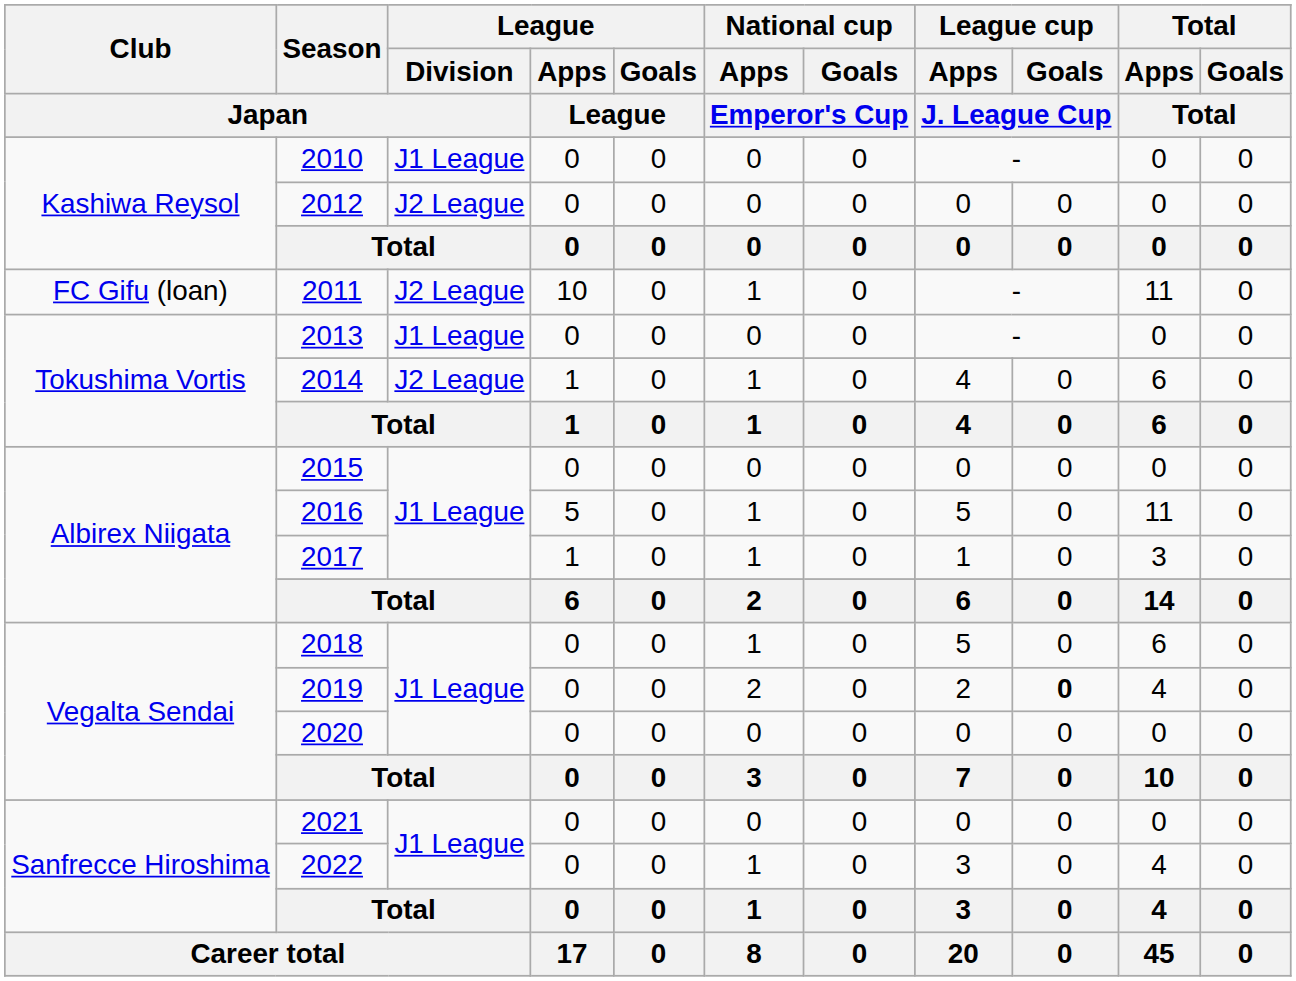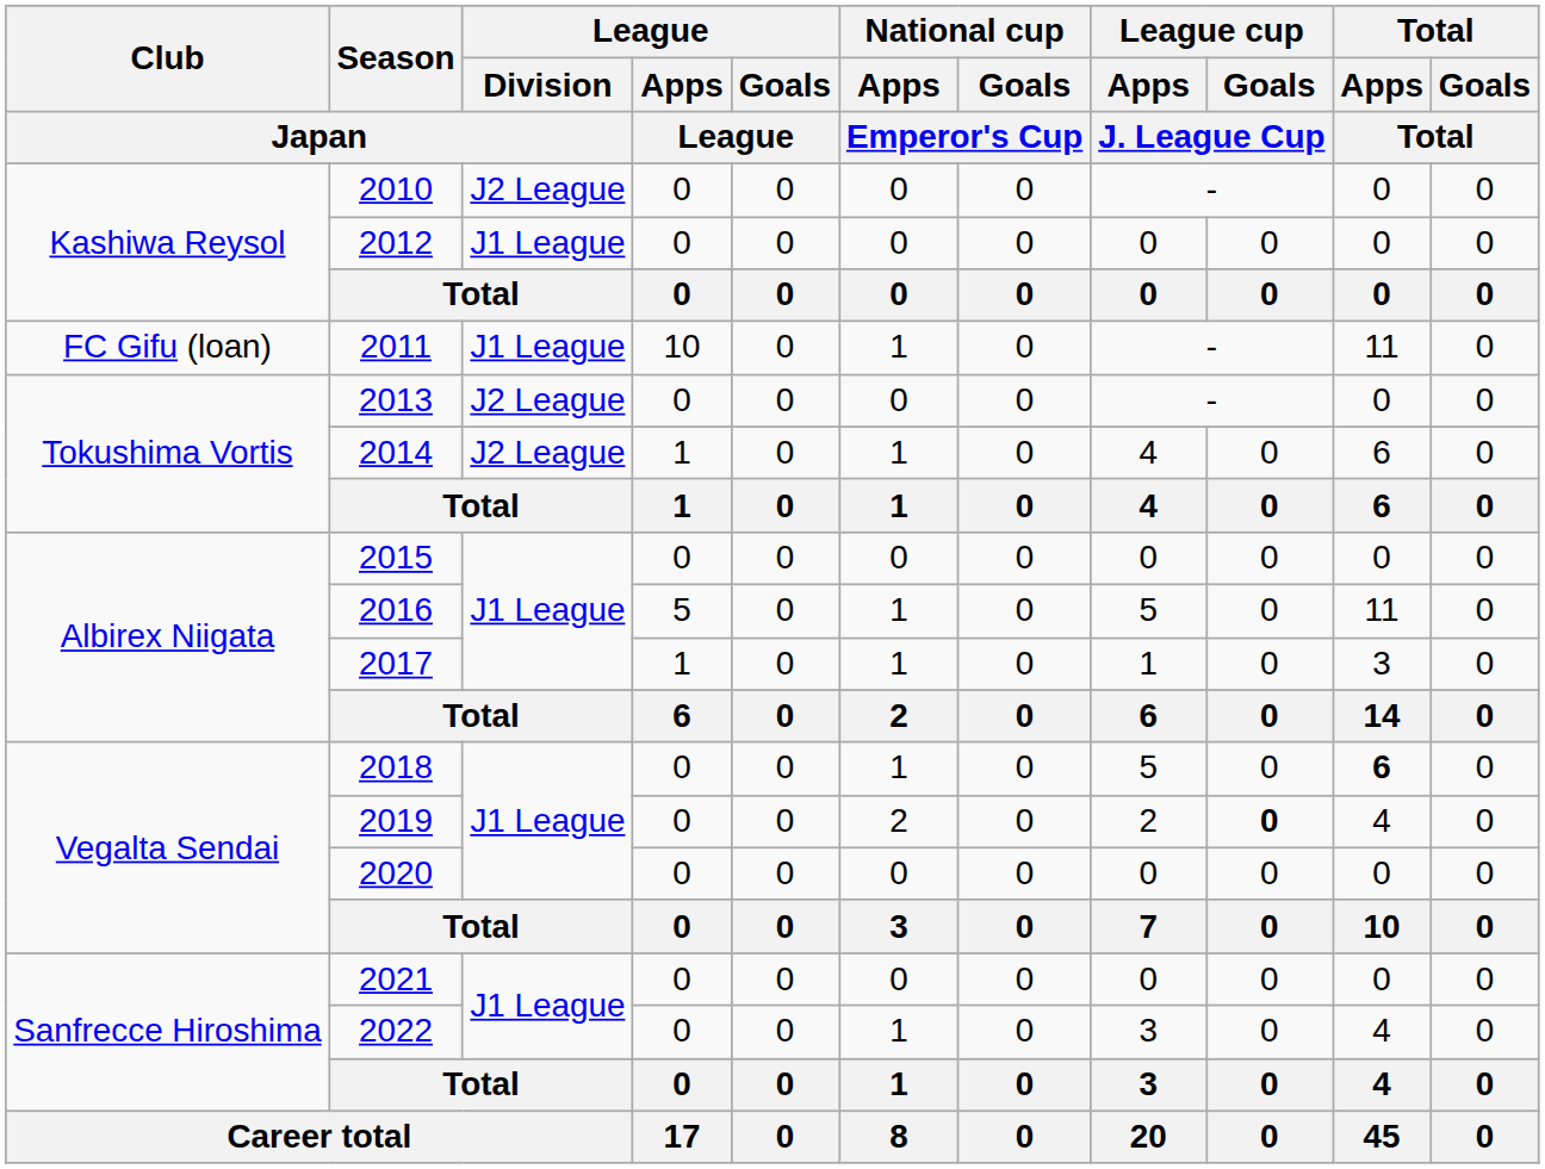 <table class="wikitable" style="text-align:center">
 <tr>
 <th rowspan=2>Club</th>
 <th rowspan=2>Season</th>
 <th colspan=3>League</th>
 <th colspan=2>National cup</th>
 <th colspan=2>League cup</th>
 <th colspan=2>Total</th>
 </tr>
 <tr>
 <th>Division</th>
 <th>Apps</th>
 <th>Goals</th>
 <th>Apps</th>
 <th>Goals</th>
 <th>Apps</th>
 <th>Goals</th>
 <th>Apps</th>
 <th>Goals</th>
 </tr>
 <tr>
 <th colspan=3>Japan</th>
 <th colspan=2>League</th>
 <th colspan=2><a href='#'>Emperor's Cup</a></th>
 <th colspan=2><a href='#'>J. League Cup</a></th>
 <th colspan=2>Total</th>
 </tr>
 <tr>
 <td rowspan="3"><a href='#'>Kashiwa Reysol</a></td>
 <td><a href='#'>2010</a></td>
-<td><a href='#'>J1 League</a></td>
+<td><a href='#'>J2 League</a></td>
 <td>0</td>
 <td>0</td>
 <td>0</td>
 <td>0</td>
 <td colspan="2">-</td>
 <td>0</td>
 <td>0</td>
 </tr>
 <tr>
 <td><a href='#'>2012</a></td>
-<td><a href='#'>J2 League</a></td>
+<td><a href='#'>J1 League</a></td>
 <td>0</td>
 <td>0</td>
 <td>0</td>
 <td>0</td>
 <td>0</td>
 <td>0</td>
 <td>0</td>
 <td>0</td>
 </tr>
 <tr>
 <th colspan="2">Total</th>
 <th>0</th>
 <th>0</th>
 <th>0</th>
 <th>0</th>
 <th>0</th>
 <th>0</th>
 <th>0</th>
 <th>0</th>
 </tr>
 <tr>
 <td><a href='#'>FC Gifu</a> (loan)</td>
 <td><a href='#'>2011</a></td>
-<td><a href='#'>J2 League</a></td>
+<td><a href='#'>J1 League</a></td>
 <td>10</td>
 <td>0</td>
 <td>1</td>
 <td>0</td>
 <td colspan="2">-</td>
 <td>11</td>
 <td>0</td>
 </tr>
 <tr>
 <td rowspan="3"><a href='#'>Tokushima Vortis</a></td>
 <td><a href='#'>2013</a></td>
-<td><a href='#'>J1 League</a></td>
+<td><a href='#'>J2 League</a></td>
 <td>0</td>
 <td>0</td>
 <td>0</td>
 <td>0</td>
 <td colspan="2">-</td>
 <td>0</td>
 <td>0</td>
 </tr>
 <tr>
 <td><a href='#'>2014</a></td>
 <td><a href='#'>J2 League</a></td>
 <td>1</td>
 <td>0</td>
 <td>1</td>
 <td>0</td>
 <td>4</td>
 <td>0</td>
 <td>6</td>
 <td>0</td>
 </tr>
 <tr>
 <th colspan="2">Total</th>
 <th>1</th>
 <th>0</th>
 <th>1</th>
 <th>0</th>
 <th>4</th>
 <th>0</th>
 <th>6</th>
 <th>0</th>
 </tr>
 <tr>
 <td rowspan="4"><a href='#'>Albirex Niigata</a></td>
 <td><a href='#'>2015</a></td>
 <td rowspan="3"><a href='#'>J1 League</a></td>
 <td>0</td>
 <td>0</td>
 <td>0</td>
 <td>0</td>
 <td>0</td>
 <td>0</td>
 <td>0</td>
 <td>0</td>
 </tr>
 <tr>
 <td><a href='#'>2016</a></td>
 <td>5</td>
 <td>0</td>
 <td>1</td>
 <td>0</td>
 <td>5</td>
 <td>0</td>
 <td>11</td>
 <td>0</td>
 </tr>
 <tr>
 <td><a href='#'>2017</a></td>
 <td>1</td>
 <td>0</td>
 <td>1</td>
 <td>0</td>
 <td>1</td>
 <td>0</td>
 <td>3</td>
 <td>0</td>
 </tr>
 <tr>
 <th colspan="2">Total</th>
 <th>6</th>
 <th>0</th>
 <th>2</th>
 <th>0</th>
 <th>6</th>
 <th>0</th>
 <th>14</th>
 <th>0</th>
 </tr>
 <tr>
 <td rowspan="4"><a href='#'>Vegalta Sendai</a></td>
 <td><a href='#'>2018</a></td>
 <td rowspan="3"><a href='#'>J1 League</a></td>
 <td>0</td>
 <td>0</td>
 <td>1</td>
 <td>0</td>
 <td>5</td>
 <td>0</td>
-<td>6</td>
+<td><strong>6</strong></td>
 <td>0</td>
 </tr>
 <tr>
 <td><a href='#'>2019</a></td>
 <td>0</td>
 <td>0</td>
 <td>2</td>
 <td>0</td>
 <td>2</td>
 <td><strong>0</strong></td>
 <td>4</td>
 <td>0</td>
 </tr>
 <tr>
 <td><a href='#'>2020</a></td>
 <td>0</td>
 <td>0</td>
 <td>0</td>
 <td>0</td>
 <td>0</td>
 <td>0</td>
 <td>0</td>
 <td>0</td>
 </tr>
 <tr>
 <th colspan="2">Total</th>
 <th>0</th>
 <th>0</th>
 <th>3</th>
 <th>0</th>
 <th>7</th>
 <th>0</th>
 <th>10</th>
 <th>0</th>
 </tr>
 <tr>
 <td rowspan="3"><a href='#'>Sanfrecce Hiroshima</a></td>
 <td><a href='#'>2021</a></td>
 <td rowspan="2"><a href='#'>J1 League</a></td>
 <td>0</td>
 <td>0</td>
 <td>0</td>
 <td>0</td>
 <td>0</td>
 <td>0</td>
 <td>0</td>
 <td>0</td>
 </tr>
 <tr>
 <td><a href='#'>2022</a></td>
 <td>0</td>
 <td>0</td>
 <td>1</td>
 <td>0</td>
 <td>3</td>
 <td>0</td>
 <td>4</td>
 <td>0</td>
 </tr>
 <tr>
 <th colspan="2">Total</th>
 <th>0</th>
 <th>0</th>
 <th>1</th>
 <th>0</th>
 <th>3</th>
 <th>0</th>
 <th>4</th>
 <th>0</th>
 </tr>
 <tr>
 <th colspan=3>Career total</th>
 <th>17</th>
 <th>0</th>
 <th>8</th>
 <th>0</th>
 <th>20</th>
 <th>0</th>
 <th>45</th>
 <th>0</th>
 </tr>
 </table>
